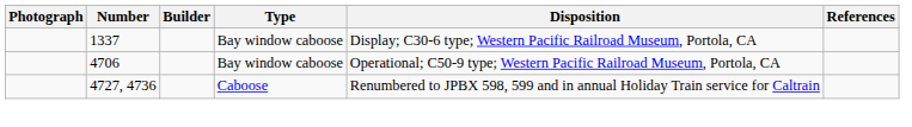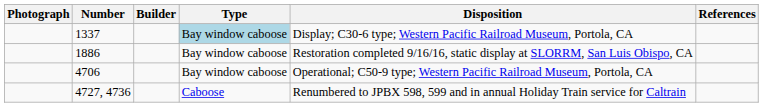 <table class="wikitable">
 <tr>
 <th>Photograph</th>
 <th>Number</th>
 <th>Builder</th>
 <th>Type</th>
 <th>Disposition</th>
 <th>References</th>
 </tr>
 <tr>
 <td></td>
 <td>1337</td>
 <td></td>
+<td style="background: lightblue;">Bay window caboose</td>
+<td>Display; C30-6 type; <a href='#'>Western Pacific Railroad Museum</a>, Portola, CA</td>
+<td></td>
+</tr>
+<tr>
+<td></td>
+<td>1886</td>
+<td></td>
 <td>Bay window caboose</td>
-<td>Display; C30-6 type; <a href='#'>Western Pacific Railroad Museum</a>, Portola, CA</td>
+<td>Restoration completed 9/16/16, static display at <a href='#'>SLORRM</a>, <a href='#'>San Luis Obispo</a>, CA</td>
 <td></td>
 </tr>
 <tr>
 <td></td>
 <td>4706</td>
 <td></td>
 <td>Bay window caboose</td>
 <td>Operational; C50-9 type; <a href='#'>Western Pacific Railroad Museum</a>, Portola, CA</td>
 <td></td>
 </tr>
 <tr>
 <td></td>
 <td>4727, 4736</td>
 <td></td>
 <td><a href='#'>Caboose</a></td>
 <td>Renumbered to JPBX 598, 599 and in annual Holiday Train service for <a href='#'>Caltrain</a></td>
 <td></td>
 </tr>
 </table>
